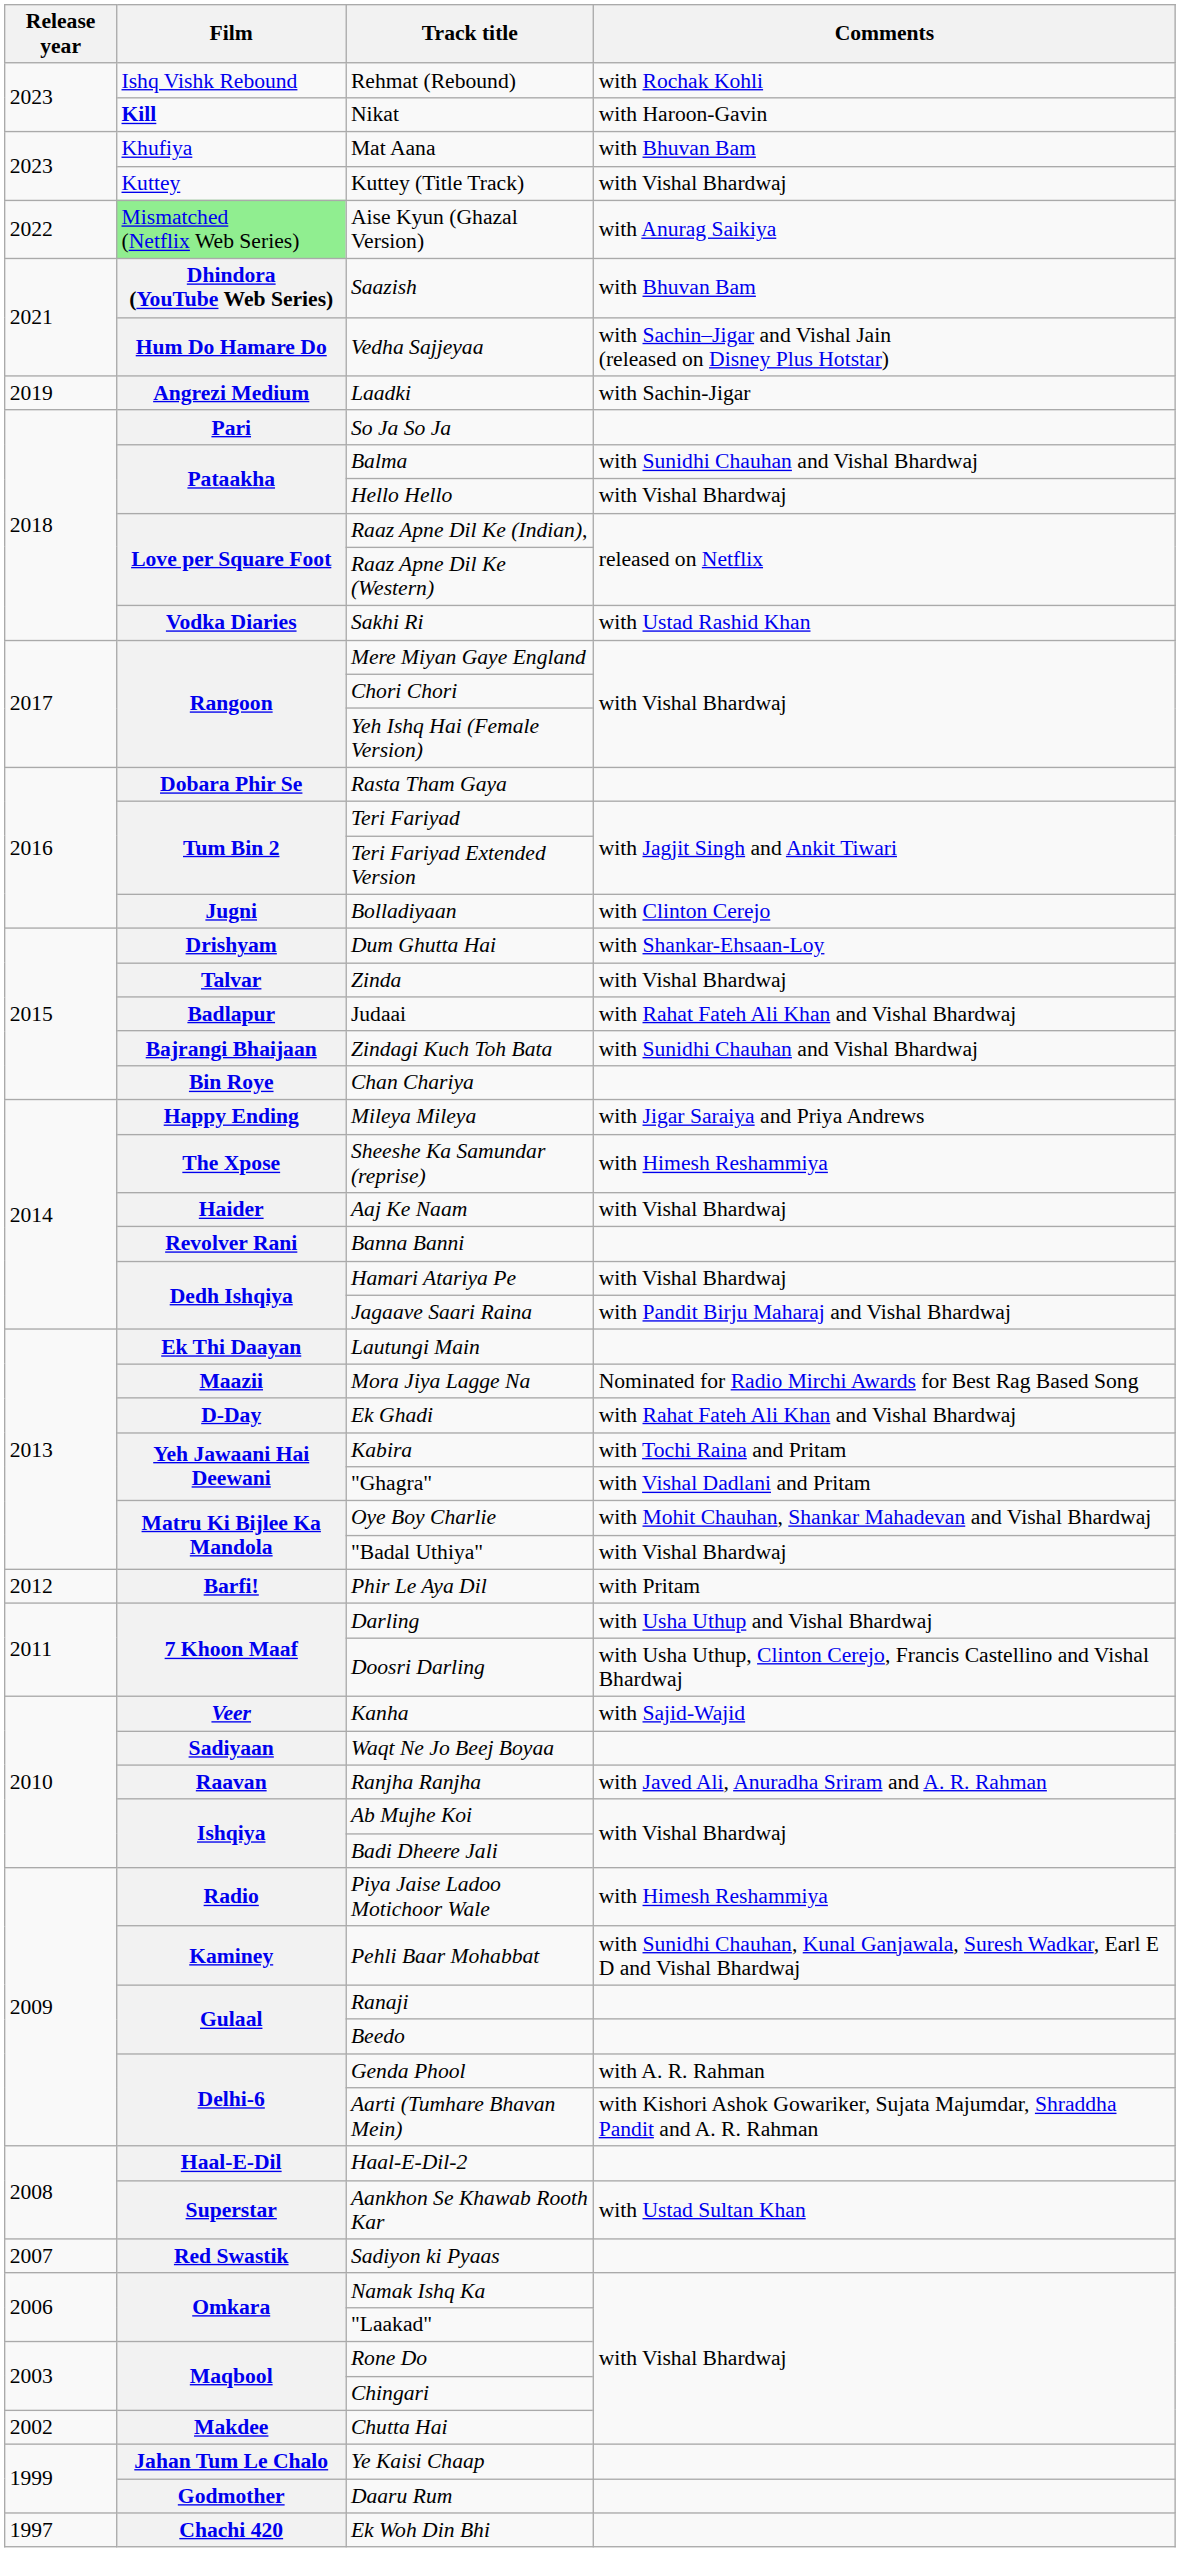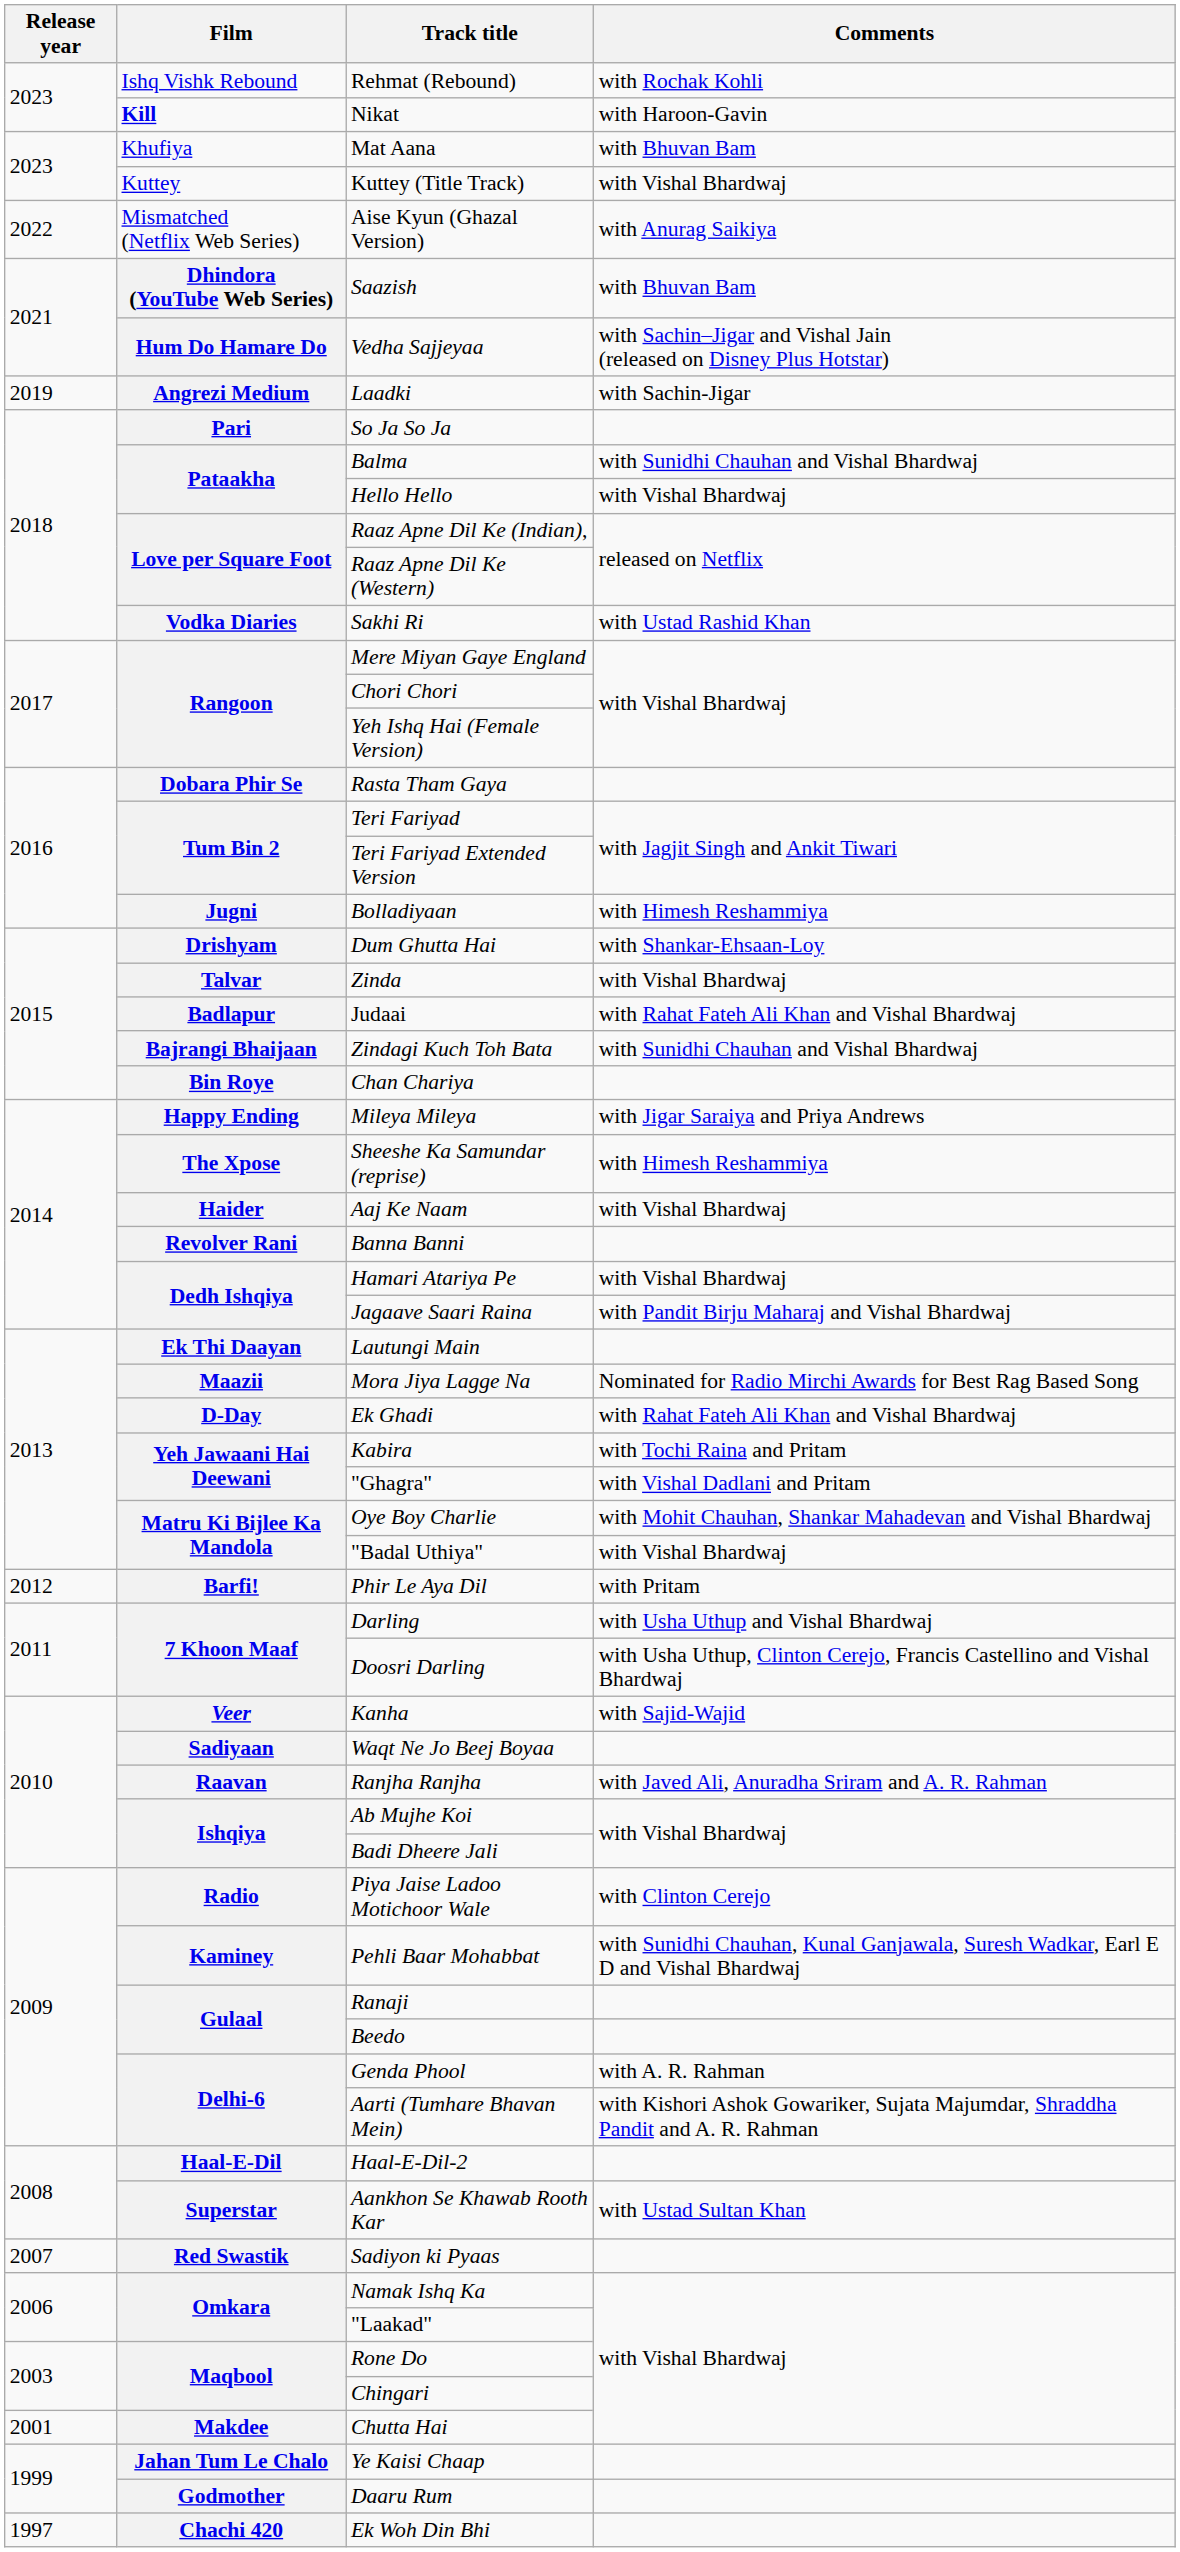 <table class="wikitable sortable plainrowheaders">
 <tr>
 <th scope="col">Release year</th>
 <th scope="col">Film</th>
 <th scope="col" class="unsortable">Track title</th>
 <th scope="col" class="unsortable">Comments</th>
 </tr>
 <tr>
 <td rowspan=2>2023</td>
 <td><a href='#'>Ishq Vishk Rebound</a></td>
 <td>Rehmat (Rebound)</td>
 <td>with <a href='#'>Rochak Kohli</a></td>
 </tr>
 <tr>
 <td><strong><a href='#'>Kill</a></strong></td>
 <td>Nikat</td>
 <td>with Haroon-Gavin</td>
 </tr>
 <tr>
 <td rowspan=2>2023</td>
 <td><a href='#'>Khufiya</a></td>
 <td>Mat Aana</td>
 <td>with <a href='#'>Bhuvan Bam</a></td>
 </tr>
 <tr>
 <td><a href='#'>Kuttey</a></td>
 <td>Kuttey (Title Track)</td>
 <td>with Vishal Bhardwaj</td>
 </tr>
 <tr>
 <td>2022</td>
-<td style="background: lightgreen;"><a href='#'>Mismatched</a><br>(<a href='#'>Netflix</a> Web Series)</td>
+<td><a href='#'>Mismatched</a><br>(<a href='#'>Netflix</a> Web Series)</td>
 <td>Aise Kyun (Ghazal Version)</td>
 <td>with <a href='#'>Anurag Saikiya</a></td>
 </tr>
 <tr>
 <td rowspan=2>2021</td>
 <th scope="row"><a href='#'>Dhindora</a><br>(<a href='#'>YouTube</a> Web Series)</th>
 <td><em>Saazish</em></td>
 <td>with <a href='#'>Bhuvan Bam</a></td>
 </tr>
 <tr>
 <th scope="row"><a href='#'>Hum Do Hamare Do</a></th>
 <td><em>Vedha Sajjeyaa</em></td>
 <td>with <a href='#'>Sachin–Jigar</a> and Vishal Jain<br>(released on <a href='#'>Disney Plus Hotstar</a>)</td>
 </tr>
 <tr>
 <td>2019</td>
 <th scope="row"><a href='#'>Angrezi Medium</a></th>
 <td><em>Laadki</em></td>
 <td>with Sachin-Jigar</td>
 </tr>
 <tr>
 <td rowspan=6>2018</td>
 <th scope="row"><a href='#'>Pari</a></th>
 <td><em>So Ja So Ja</em></td>
 <td></td>
 </tr>
 <tr>
 <th scope="row" rowspan=2><a href='#'>Pataakha</a></th>
 <td><em>Balma</em></td>
 <td>with <a href='#'>Sunidhi Chauhan</a> and Vishal Bhardwaj</td>
 </tr>
 <tr>
 <td><em>Hello Hello</em></td>
 <td>with Vishal Bhardwaj</td>
 </tr>
 <tr>
 <th scope="row" rowspan=2><a href='#'>Love per Square Foot</a></th>
 <td><em>Raaz Apne Dil Ke (Indian)</em>,</td>
 <td rowspan=2>released on <a href='#'>Netflix</a></td>
 </tr>
 <tr>
 <td><em>Raaz Apne Dil Ke (Western)</em></td>
 </tr>
 <tr>
 <th scope="row"><a href='#'>Vodka Diaries</a></th>
 <td><em>Sakhi Ri</em></td>
 <td>with <a href='#'>Ustad Rashid Khan</a></td>
 </tr>
 <tr>
 <td rowspan=3>2017</td>
 <th scope="row" rowspan=3><a href='#'>Rangoon</a></th>
 <td><em>Mere Miyan Gaye England</em></td>
 <td rowspan=3>with Vishal Bhardwaj</td>
 </tr>
 <tr>
 <td><em>Chori Chori</em></td>
 </tr>
 <tr>
 <td><em>Yeh Ishq Hai (Female Version)</em></td>
 </tr>
 <tr>
 <td rowspan=4>2016</td>
 <th scope="row"><a href='#'>Dobara Phir Se</a></th>
 <td><em>Rasta Tham Gaya</em></td>
 <td></td>
 </tr>
 <tr>
 <th scope="row" rowspan=2><a href='#'>Tum Bin 2</a></th>
 <td><em>Teri Fariyad</em></td>
 <td rowspan=2>with <a href='#'>Jagjit Singh</a> and <a href='#'>Ankit Tiwari</a></td>
 </tr>
 <tr>
 <td><em>Teri Fariyad Extended Version </em></td>
 </tr>
 <tr>
 <th scope="row"><a href='#'>Jugni</a></th>
 <td><em>Bolladiyaan</em></td>
-<td>with <a href='#'>Clinton Cerejo</a></td>
+<td>with <a href='#'>Himesh Reshammiya</a></td>
 </tr>
 <tr>
 <td rowspan=5>2015</td>
 <th scope="row"><a href='#'>Drishyam</a></th>
 <td><em>Dum Ghutta Hai</em></td>
 <td>with <a href='#'>Shankar-Ehsaan-Loy</a></td>
 </tr>
 <tr>
 <th scope="row"><a href='#'>Talvar</a></th>
 <td><em>Zinda</em></td>
 <td>with Vishal Bhardwaj</td>
 </tr>
 <tr>
 <th scope="row"><a href='#'>Badlapur</a></th>
 <td>Judaai</td>
 <td>with <a href='#'>Rahat Fateh Ali Khan</a> and Vishal Bhardwaj</td>
 </tr>
 <tr>
 <th scope="row"><a href='#'>Bajrangi Bhaijaan</a></th>
 <td><em>Zindagi Kuch Toh Bata</em></td>
 <td>with <a href='#'>Sunidhi Chauhan</a> and Vishal Bhardwaj</td>
 </tr>
 <tr>
 <th scope="row"><a href='#'>Bin Roye</a></th>
 <td><em>Chan Chariya</em></td>
 <td></td>
 </tr>
 <tr>
 <td rowspan=6>2014</td>
 <th scope="row"><a href='#'>Happy Ending</a></th>
 <td><em>Mileya Mileya</em></td>
 <td>with <a href='#'>Jigar Saraiya</a> and Priya Andrews</td>
 </tr>
 <tr>
 <th scope="row"><a href='#'>The Xpose</a></th>
 <td><em>Sheeshe Ka Samundar (reprise)</em></td>
 <td>with <a href='#'>Himesh Reshammiya</a></td>
 </tr>
 <tr>
 <th scope="row"><a href='#'>Haider</a></th>
 <td><em>Aaj Ke Naam</em></td>
 <td>with Vishal Bhardwaj</td>
 </tr>
 <tr>
 <th scope="row"><a href='#'>Revolver Rani</a></th>
 <td><em>Banna Banni</em></td>
 <td></td>
 </tr>
 <tr>
 <th scope="row" rowspan=2><a href='#'>Dedh Ishqiya</a></th>
 <td><em>Hamari Atariya Pe</em></td>
 <td>with Vishal Bhardwaj</td>
 </tr>
 <tr>
 <td><em>Jagaave Saari Raina</em></td>
 <td>with <a href='#'>Pandit Birju Maharaj</a> and Vishal Bhardwaj</td>
 </tr>
 <tr>
 <td rowspan=7>2013</td>
 <th scope="row"><a href='#'>Ek Thi Daayan</a></th>
 <td><em>Lautungi Main</em></td>
 </tr>
 <tr>
 <th scope="row"><a href='#'>Maazii</a></th>
 <td><em>Mora Jiya Lagge Na</em></td>
 <td>Nominated for <a href='#'>Radio Mirchi Awards</a> for Best Rag Based Song</td>
 </tr>
 <tr>
 <th scope="row"><a href='#'>D-Day</a></th>
 <td><em>Ek Ghadi</em></td>
 <td>with <a href='#'>Rahat Fateh Ali Khan</a> and Vishal Bhardwaj</td>
 </tr>
 <tr>
 <th scope="row" rowspan=2><a href='#'>Yeh Jawaani Hai Deewani</a></th>
 <td><em>Kabira</em></td>
 <td>with <a href='#'>Tochi Raina</a> and Pritam</td>
 </tr>
 <tr>
 <td>"Ghagra"</td>
 <td>with <a href='#'>Vishal Dadlani</a> and Pritam</td>
 </tr>
 <tr>
 <th scope="row" rowspan=2><a href='#'>Matru Ki Bijlee Ka Mandola</a></th>
 <td><em>Oye Boy Charlie</em></td>
 <td>with <a href='#'>Mohit Chauhan</a>, <a href='#'>Shankar Mahadevan</a> and Vishal Bhardwaj</td>
 </tr>
 <tr>
 <td>"Badal Uthiya"</td>
 <td>with Vishal Bhardwaj</td>
 </tr>
 <tr>
 <td>2012</td>
 <th scope="row"><a href='#'>Barfi!</a></th>
 <td><em>Phir Le Aya Dil</em></td>
 <td>with Pritam</td>
 </tr>
 <tr>
 <td rowspan=2>2011</td>
 <th scope="row" rowspan=2><a href='#'>7 Khoon Maaf</a></th>
 <td><em>Darling</em></td>
 <td>with <a href='#'>Usha Uthup</a> and Vishal Bhardwaj</td>
 </tr>
 <tr>
 <td><em>Doosri Darling</em></td>
 <td>with Usha Uthup, <a href='#'>Clinton Cerejo</a>, Francis Castellino and Vishal Bhardwaj</td>
 </tr>
 <tr>
 <td rowspan=5>2010</td>
 <th scope="row"><em><a href='#'>Veer</a></em></th>
 <td><em>Kanha</em></td>
 <td>with <a href='#'>Sajid-Wajid</a></td>
 </tr>
 <tr>
 <th scope="row"><a href='#'>Sadiyaan</a></th>
 <td><em>Waqt Ne Jo Beej Boyaa</em></td>
 <td></td>
 </tr>
 <tr>
 <th scope="row"><a href='#'>Raavan</a></th>
 <td><em>Ranjha Ranjha</em></td>
 <td>with <a href='#'>Javed Ali</a>, <a href='#'>Anuradha Sriram</a> and <a href='#'>A. R. Rahman</a></td>
 </tr>
 <tr>
 <th scope="row" rowspan=2><a href='#'>Ishqiya</a></th>
 <td><em>Ab Mujhe Koi</em></td>
 <td rowspan=2>with Vishal Bhardwaj</td>
 </tr>
 <tr>
 <td><em>Badi Dheere Jali</em></td>
 </tr>
 <tr>
 <td rowspan=6>2009</td>
 <th scope="row"><a href='#'>Radio</a></th>
 <td><em>Piya Jaise Ladoo Motichoor Wale</em></td>
-<td>with <a href='#'>Himesh Reshammiya</a></td>
+<td>with <a href='#'>Clinton Cerejo</a></td>
 </tr>
 <tr>
 <th scope="row"><a href='#'>Kaminey</a></th>
 <td><em>Pehli Baar Mohabbat</em></td>
 <td>with <a href='#'>Sunidhi Chauhan</a>, <a href='#'>Kunal Ganjawala</a>, <a href='#'>Suresh Wadkar</a>, Earl E D and Vishal Bhardwaj</td>
 </tr>
 <tr>
 <th scope="row" rowspan=2><a href='#'>Gulaal</a></th>
 <td><em>Ranaji</em></td>
 <td></td>
 </tr>
 <tr>
 <td><em>Beedo</em></td>
 <td></td>
 </tr>
 <tr>
 <th scope="row" rowspan=2><a href='#'>Delhi-6</a></th>
 <td><em>Genda Phool</em></td>
 <td>with A. R. Rahman</td>
 </tr>
 <tr>
 <td><em>Aarti (Tumhare Bhavan Mein)</em></td>
 <td>with Kishori Ashok Gowariker, Sujata Majumdar, <a href='#'>Shraddha Pandit</a> and A. R. Rahman</td>
 </tr>
 <tr>
 <td rowspan=2>2008</td>
 <th scope="row"><a href='#'>Haal-E-Dil</a></th>
 <td><em>Haal-E-Dil-2</em></td>
 <td></td>
 </tr>
 <tr>
 <th scope="row"><a href='#'>Superstar</a></th>
 <td><em>Aankhon Se Khawab Rooth Kar</em></td>
 <td>with <a href='#'>Ustad Sultan Khan</a></td>
 </tr>
 <tr>
 <td>2007</td>
 <th scope="row"><a href='#'>Red Swastik</a></th>
 <td><em>Sadiyon ki Pyaas</em></td>
 <td></td>
 </tr>
 <tr>
 <td rowspan=2>2006</td>
 <th scope="row" rowspan=2><a href='#'>Omkara</a></th>
 <td><em>Namak Ishq Ka</em></td>
 <td rowspan=5>with Vishal Bhardwaj</td>
 </tr>
 <tr>
 <td>"Laakad"</td>
 </tr>
 <tr>
 <td rowspan=2>2003</td>
 <th scope="row" rowspan=2><a href='#'>Maqbool</a></th>
 <td><em>Rone Do</em></td>
 </tr>
 <tr>
 <td><em>Chingari</em></td>
 </tr>
 <tr>
-<td>2002</td>
+<td>2001</td>
 <th scope="row"><a href='#'>Makdee</a></th>
 <td><em>Chutta Hai</em></td>
 </tr>
 <tr>
 <td rowspan=2>1999</td>
 <th scope="row"><a href='#'>Jahan Tum Le Chalo</a></th>
 <td><em>Ye Kaisi Chaap</em></td>
 <td></td>
 </tr>
 <tr>
 <th scope="row"><a href='#'>Godmother</a></th>
 <td><em>Daaru Rum</em></td>
 <td></td>
 </tr>
 <tr>
 <td>1997</td>
 <th scope="row"><a href='#'>Chachi 420</a></th>
 <td><em>Ek Woh Din Bhi</em></td>
 <td></td>
 </tr>
 </table>
